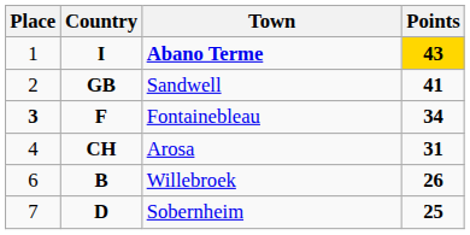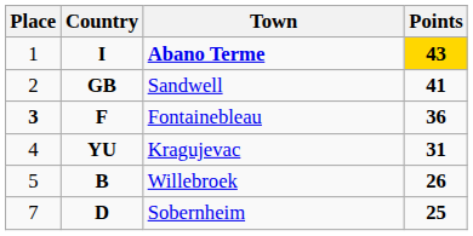 <table class="wikitable">
 <tr>
 <th width="25">Place</th>
 <th width="25">Country</th>
 <th width="200">Town</th>
 <th width="25">Points</th>
 </tr>
 <tr>
 <td align="center">1</td>
 <td align="center"><strong>I</strong></td>
 <td align="left"><strong><a href='#'>Abano Terme</a></strong></td>
 <td align="center"; style="background-color:gold;"><strong>43</strong></td>
 </tr>
 <tr>
 <td align="center">2</td>
 <td align="center"><strong>GB</strong></td>
 <td align="left"><a href='#'>Sandwell</a></td>
 <td align="center"><strong>41</strong></td>
 </tr>
 <tr>
 <td align="center"><strong>3</strong></td>
 <td align="center"><strong>F</strong></td>
 <td align="left"><a href='#'>Fontainebleau</a></td>
-<td align="center"><strong>34</strong></td>
+<td align="center"><strong>36</strong></td>
 </tr>
 <tr>
 <td align="center">4</td>
-<td align="center"><strong>CH</strong></td>
-<td align="left"><a href='#'>Arosa</a></td>
+<td align="center"><strong>YU</strong></td>
+<td align="left"><a href='#'>Kragujevac</a></td>
 <td align="center"><strong>31</strong></td>
 </tr>
 <tr>
-<td align="center">6</td>
+<td align="center">5</td>
 <td align="center"><strong>B</strong></td>
 <td align="left"><a href='#'>Willebroek</a></td>
 <td align="center"><strong>26</strong></td>
 </tr>
 <tr>
 <td align="center">7</td>
 <td align="center"><strong>D</strong></td>
 <td align="left"><a href='#'>Sobernheim</a></td>
 <td align="center"><strong>25</strong></td>
 </tr>
 </table>
